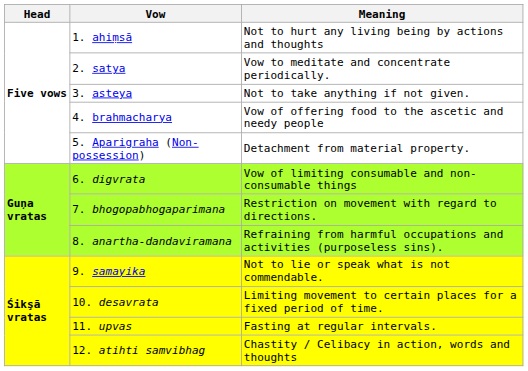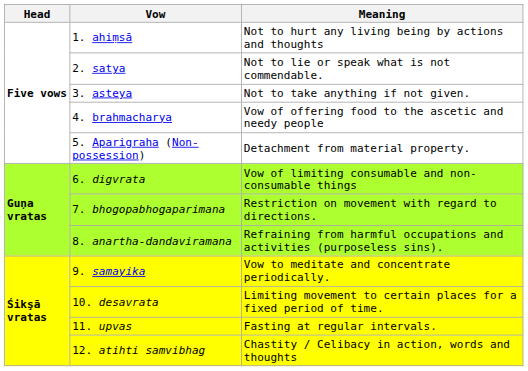 <table class="wikitable">
 <tr>
 <th>Head</th>
 <th>Vow</th>
 <th>Meaning</th>
 </tr>
 <tr style="background:#FFF;">
 <td rowspan="5"><strong>Five vows</strong><br></td>
 <td>1. <a href='#'>ahiṃsā</a></td>
 <td>Not to hurt any living being by actions and thoughts</td>
 </tr>
 <tr style="background:#FFF;">
 <td>2. <a href='#'>satya</a></td>
-<td>Vow to meditate and concentrate periodically.</td>
+<td>Not to lie or speak what is not commendable.</td>
 </tr>
 <tr style="background:#FFF;">
 <td>3. <a href='#'>asteya</a></td>
 <td>Not to take anything if not given.</td>
 </tr>
 <tr style="background:#FFF;">
 <td>4. <a href='#'>brahmacharya</a></td>
 <td>Vow of offering food to the ascetic and needy people</td>
 </tr>
 <tr style="background:#FFF;">
 <td>5. <a href='#'>Aparigraha</a> (<a href='#'>Non-possession</a>)</td>
 <td>Detachment from material property.</td>
 </tr>
 <tr style="background:#ADFF2F;">
 <td rowspan="3"><strong>Guņa vratas</strong><br></td>
 <td>6. <em>digvrata</em></td>
 <td>Vow of limiting consumable and non-consumable things</td>
 </tr>
 <tr style="background:#ADFF2F;">
 <td>7. <em>bhogopabhogaparimana</em></td>
 <td>Restriction on movement with regard to directions.</td>
 </tr>
 <tr style="background:#ADFF2F;">
 <td>8. <em>anartha-dandaviramana</em></td>
 <td>Refraining from harmful occupations and activities (purposeless sins).</td>
 </tr>
 <tr style="background:#FF0;">
 <td rowspan="4"><strong>Śikşā vratas</strong><br></td>
 <td>9. <em><a href='#'>samayika</a></em></td>
-<td>Not to lie or speak what is not commendable.</td>
+<td>Vow to meditate and concentrate periodically.</td>
 </tr>
 <tr style="background:#FF0;">
 <td>10. <em>desavrata</em></td>
 <td>Limiting movement to certain places for a fixed period of time.</td>
 </tr>
 <tr style="background:#FF0;">
 <td>11. <em>upvas</em></td>
 <td>Fasting at regular intervals.</td>
 </tr>
 <tr style="background:#FF0;">
 <td>12. <em>atihti samvibhag</em></td>
 <td>Chastity / Celibacy in action, words and thoughts</td>
 </tr>
 </table>
